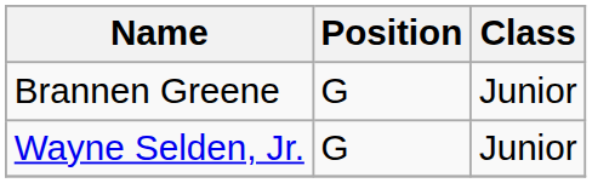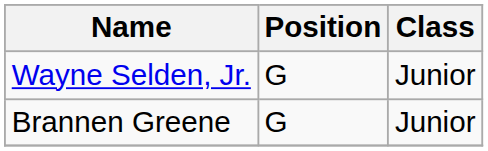 <table class="wikitable">
 <tr>
 <th>Name</th>
 <th>Position</th>
 <th>Class</th>
 </tr>
 <tr>
-<td>Brannen Greene</td>
+<td><a href='#'>Wayne Selden, Jr.</a></td>
 <td>G</td>
 <td>Junior</td>
 </tr>
 <tr>
-<td><a href='#'>Wayne Selden, Jr.</a></td>
+<td>Brannen Greene</td>
 <td>G</td>
 <td>Junior</td>
 </tr>
 <tr>
 </tr>
 </table>
